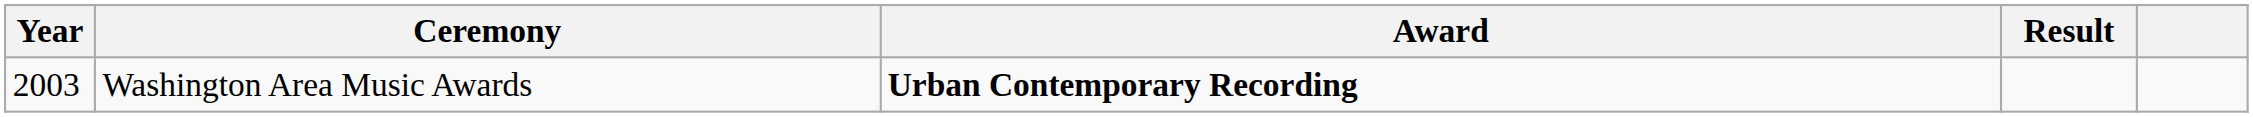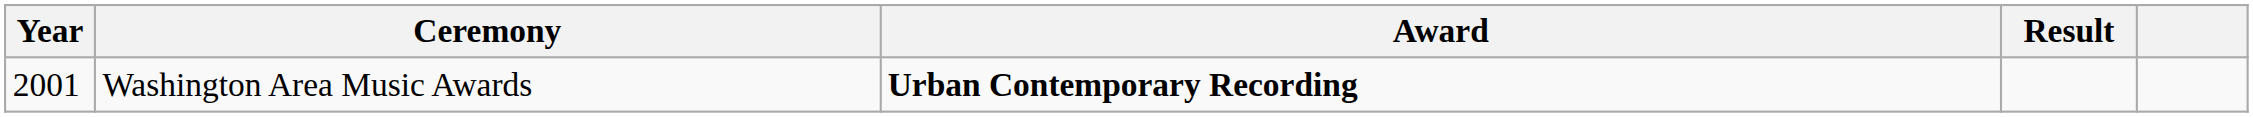 <table class="wikitable plainrowheaders" style="width:85%;">
 <tr>
 <th scope="col" style="width:4%;">Year</th>
 <th scope="col" style="width:35%;">Ceremony</th>
 <th scope="col" style="width:50%;">Award</th>
 <th scope="col" style="width:6%;">Result</th>
 <th scope="col" style="width:6%;"></th>
 </tr>
 <tr>
-<td>2003</td>
+<td>2001</td>
 <td>Washington Area Music Awards</td>
 <td><strong>Urban Contemporary Recording</strong></td>
 <td></td>
 <td></td>
 </tr>
 </table>
